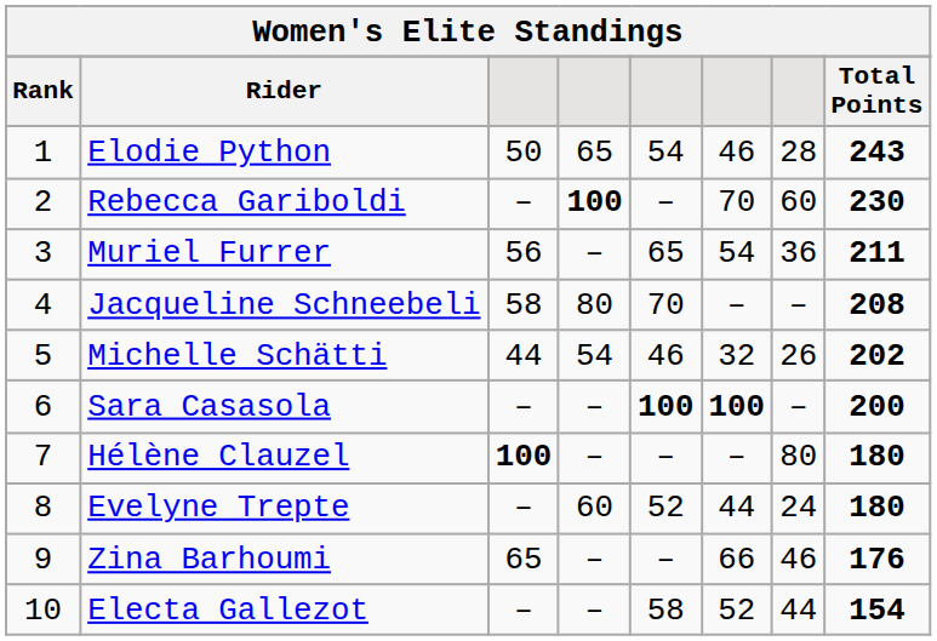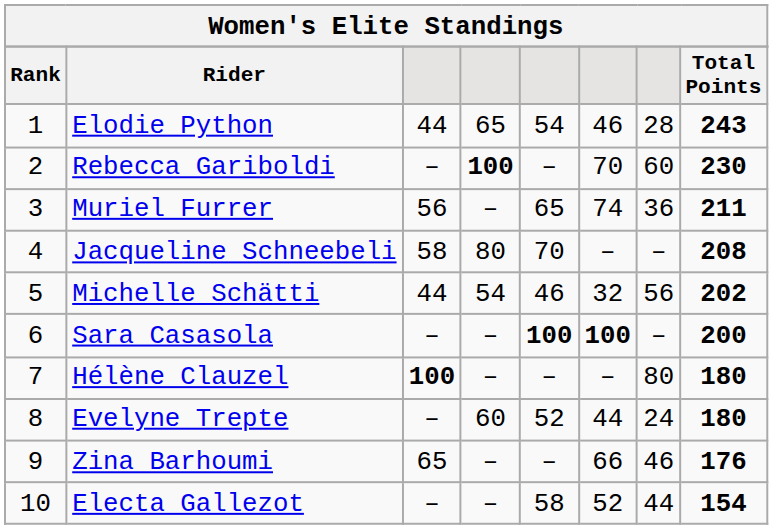 <table class="wikitable sortable">
 <tr>
 <th colspan=27 align="center">Women's Elite Standings</th>
 </tr>
 <tr>
 </tr>
 <tr style="font-size:8pt;font-weight:bold">
 <th align="center">Rank</th>
 <th align="center">Rider</th>
 <th class=unsortable style="background:#E5E4E2;"><small></small></th>
 <th class=unsortable style="background:#E5E4E2;"><small></small></th>
 <th class=unsortable style="background:#E5E4E2;"><small></small></th>
 <th class=unsortable style="background:#E5E4E2;"><small></small></th>
 <th class=unsortable style="background:#E5E4E2;"><small></small></th>
 <th align="center">Total<br>Points</th>
 </tr>
 <tr>
 <td align=center>1</td>
 <td> <a href='#'>Elodie Python</a></td>
-<td align=center>50</td>
+<td align=center>44</td>
 <td align=center>65</td>
 <td align=center>54</td>
 <td align=center>46</td>
 <td align=center>28</td>
 <td align=center><strong>243</strong></td>
 </tr>
 <tr>
 <td align=center>2</td>
 <td> <a href='#'>Rebecca Gariboldi</a></td>
 <td align=center>–</td>
 <td align=center><strong>100</strong></td>
 <td align=center>–</td>
 <td align=center>70</td>
 <td align=center>60</td>
 <td align=center><strong>230</strong></td>
 </tr>
 <tr>
 <td align=center>3</td>
 <td> <a href='#'>Muriel Furrer</a></td>
 <td align=center>56</td>
 <td align=center>–</td>
 <td align=center>65</td>
-<td align=center>54</td>
+<td align=center>74</td>
 <td align=center>36</td>
 <td align=center><strong>211</strong></td>
 </tr>
 <tr>
 <td align=center>4</td>
 <td> <a href='#'>Jacqueline Schneebeli</a></td>
 <td align=center>58</td>
 <td align=center>80</td>
 <td align=center>70</td>
 <td align=center>–</td>
 <td align=center>–</td>
 <td align=center><strong>208</strong></td>
 </tr>
 <tr>
 <td align=center>5</td>
 <td> <a href='#'>Michelle Schätti</a></td>
 <td align=center>44</td>
 <td align=center>54</td>
 <td align=center>46</td>
 <td align=center>32</td>
-<td align=center>26</td>
+<td align=center>56</td>
 <td align=center><strong>202</strong></td>
 </tr>
 <tr>
 <td align=center>6</td>
 <td> <a href='#'>Sara Casasola</a></td>
 <td align=center>–</td>
 <td align=center>–</td>
 <td align=center><strong>100</strong></td>
 <td align=center><strong>100</strong></td>
 <td align=center>–</td>
 <td align=center><strong>200</strong></td>
 </tr>
 <tr>
 <td align=center>7</td>
 <td> <a href='#'>Hélène Clauzel</a></td>
 <td align=center><strong>100</strong></td>
 <td align=center>–</td>
 <td align=center>–</td>
 <td align=center>–</td>
 <td align=center>80</td>
 <td align=center><strong>180</strong></td>
 </tr>
 <tr>
 <td align=center>8</td>
 <td> <a href='#'>Evelyne Trepte</a></td>
 <td align=center>–</td>
 <td align=center>60</td>
 <td align=center>52</td>
 <td align=center>44</td>
 <td align=center>24</td>
 <td align=center><strong>180</strong></td>
 </tr>
 <tr>
 <td align=center>9</td>
 <td> <a href='#'>Zina Barhoumi</a></td>
 <td align=center>65</td>
 <td align=center>–</td>
 <td align=center>–</td>
 <td align=center>66</td>
 <td align=center>46</td>
 <td align=center><strong>176</strong></td>
 </tr>
 <tr>
 <td align=center>10</td>
 <td> <a href='#'>Electa Gallezot</a></td>
 <td align=center>–</td>
 <td align=center>–</td>
 <td align=center>58</td>
 <td align=center>52</td>
 <td align=center>44</td>
 <td align=center><strong>154</strong></td>
 </tr>
 </table>
